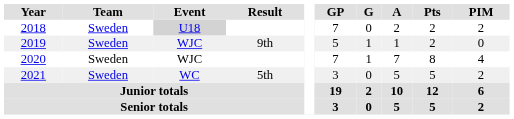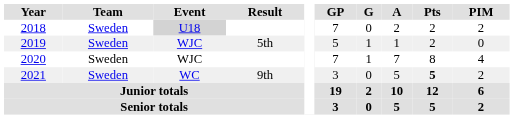 <table border="0" cellpadding="1" cellspacing="0" ID="Table3" style="text-align:center; width:40em;">
 <tr bgcolor="#e0e0e0">
 <th>Year</th>
 <th>Team</th>
 <th>Event</th>
 <th>Result</th>
 <th rowspan="99" bgcolor="#ffffff"> </th>
 <th>GP</th>
 <th>G</th>
 <th>A</th>
 <th>Pts</th>
 <th>PIM</th>
 </tr>
 <tr>
 <td><a href='#'>2018</a></td>
 <td><a href='#'>Sweden</a></td>
 <td style="background: lightgrey;"><a href='#'>U18</a></td>
 <td></td>
 <td>7</td>
 <td>0</td>
 <td>2</td>
 <td>2</td>
 <td>2</td>
 </tr>
 <tr bgcolor="#f0f0f0">
 <td><a href='#'>2019</a></td>
 <td><a href='#'>Sweden</a></td>
 <td><a href='#'>WJC</a></td>
-<td>9th</td>
+<td>5th</td>
 <td>5</td>
 <td>1</td>
 <td>1</td>
 <td>2</td>
 <td>0</td>
 </tr>
 <tr>
 <td><a href='#'>2020</a></td>
 <td>Sweden</td>
 <td>WJC</td>
 <td></td>
 <td>7</td>
 <td>1</td>
 <td>7</td>
 <td>8</td>
 <td>4</td>
 </tr>
 <tr bgcolor="#f0f0f0">
 <td><a href='#'>2021</a></td>
 <td><a href='#'>Sweden</a></td>
 <td><a href='#'>WC</a></td>
-<td>5th</td>
+<td>9th</td>
 <td>3</td>
 <td>0</td>
 <td>5</td>
-<td>5</td>
+<td><strong>5</strong></td>
 <td>2</td>
 </tr>
 <tr bgcolor="#e0e0e0">
 <th colspan="4">Junior totals</th>
 <th>19</th>
 <th>2</th>
 <th>10</th>
 <th>12</th>
 <th>6</th>
 </tr>
 <tr bgcolor="#e0e0e0">
 <th colspan="4">Senior totals</th>
 <th>3</th>
 <th>0</th>
 <th>5</th>
 <th>5</th>
 <th>2</th>
 </tr>
 </table>
